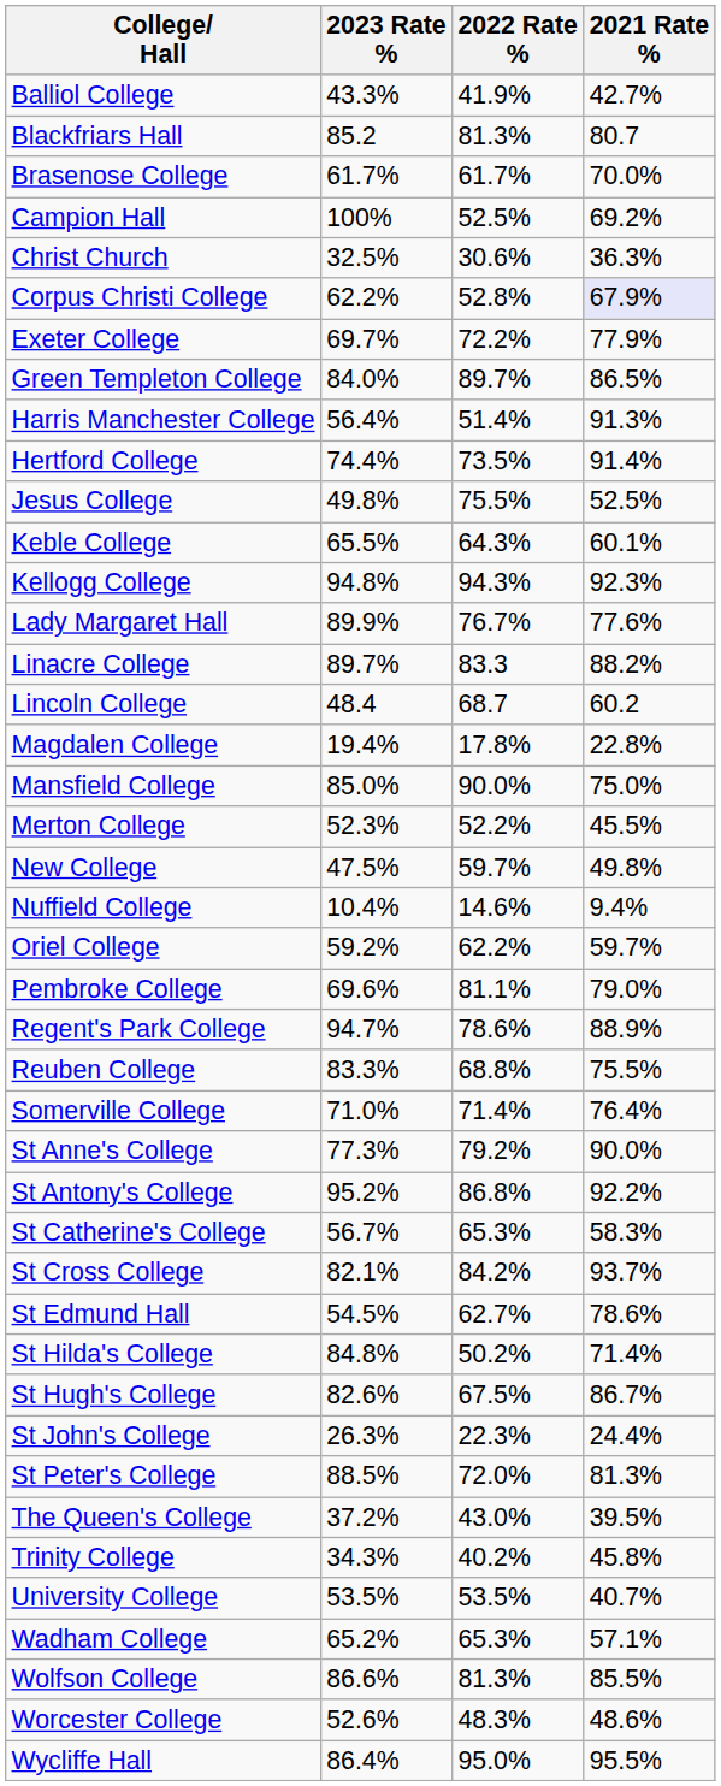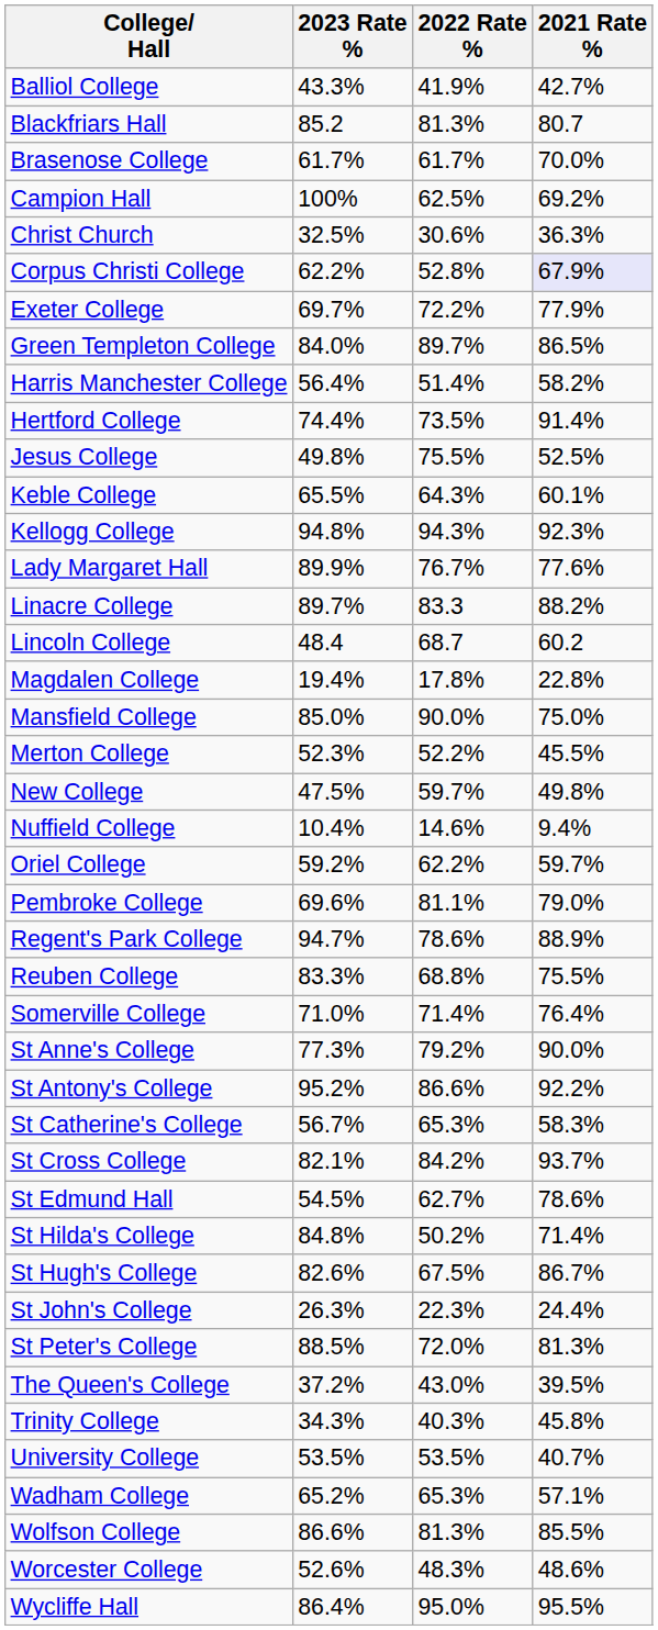 <table class="wikitable sortable">
 <tr>
 <th>College/<br>Hall</th>
 <th>2023 Rate<br>%</th>
 <th>2022 Rate<br>%</th>
 <th>2021 Rate<br>%</th>
 </tr>
 <tr>
 <td><a href='#'>Balliol College</a></td>
 <td>43.3%</td>
 <td>41.9%</td>
 <td>42.7%</td>
 </tr>
 <tr>
 <td><a href='#'>Blackfriars Hall</a></td>
 <td>85.2</td>
 <td>81.3%</td>
 <td>80.7</td>
 </tr>
 <tr>
 <td><a href='#'>Brasenose College</a></td>
 <td>61.7%</td>
 <td>61.7%</td>
 <td>70.0%</td>
 </tr>
 <tr>
 <td><a href='#'>Campion Hall</a></td>
 <td>100%</td>
-<td>52.5%</td>
+<td>62.5%</td>
 <td>69.2%</td>
 </tr>
 <tr>
 <td><a href='#'>Christ Church</a></td>
 <td>32.5%</td>
 <td>30.6%</td>
 <td>36.3%</td>
 </tr>
 <tr>
 <td><a href='#'>Corpus Christi College</a></td>
 <td>62.2%</td>
 <td>52.8%</td>
 <td style="background: lavender;">67.9%</td>
 </tr>
 <tr>
 <td><a href='#'>Exeter College</a></td>
 <td>69.7%</td>
 <td>72.2%</td>
 <td>77.9%</td>
 </tr>
 <tr>
 <td><a href='#'>Green Templeton College</a></td>
 <td>84.0%</td>
 <td>89.7%</td>
 <td>86.5%</td>
 </tr>
 <tr>
 <td><a href='#'>Harris Manchester College</a></td>
 <td>56.4%</td>
 <td>51.4%</td>
-<td>91.3%</td>
+<td>58.2%</td>
 </tr>
 <tr>
 <td><a href='#'>Hertford College</a></td>
 <td>74.4%</td>
 <td>73.5%</td>
 <td>91.4%</td>
 </tr>
 <tr>
 <td><a href='#'>Jesus College</a></td>
 <td>49.8%</td>
 <td>75.5%</td>
 <td>52.5%</td>
 </tr>
 <tr>
 <td><a href='#'>Keble College</a></td>
 <td>65.5%</td>
 <td>64.3%</td>
 <td>60.1%</td>
 </tr>
 <tr>
 <td><a href='#'>Kellogg College</a></td>
 <td>94.8%</td>
 <td>94.3%</td>
 <td>92.3%</td>
 </tr>
 <tr>
 <td><a href='#'>Lady Margaret Hall</a></td>
 <td>89.9%</td>
 <td>76.7%</td>
 <td>77.6%</td>
 </tr>
 <tr>
 <td><a href='#'>Linacre College</a></td>
 <td>89.7%</td>
 <td>83.3</td>
 <td>88.2%</td>
 </tr>
 <tr>
 <td><a href='#'>Lincoln College</a></td>
 <td>48.4</td>
 <td>68.7</td>
 <td>60.2</td>
 </tr>
 <tr>
 <td><a href='#'>Magdalen College</a></td>
 <td>19.4%</td>
 <td>17.8%</td>
 <td>22.8%</td>
 </tr>
 <tr>
 <td><a href='#'>Mansfield College</a></td>
 <td>85.0%</td>
 <td>90.0%</td>
 <td>75.0%</td>
 </tr>
 <tr>
 <td><a href='#'>Merton College</a></td>
 <td>52.3%</td>
 <td>52.2%</td>
 <td>45.5%</td>
 </tr>
 <tr>
 <td><a href='#'>New College</a></td>
 <td>47.5%</td>
 <td>59.7%</td>
 <td>49.8%</td>
 </tr>
 <tr>
 <td><a href='#'>Nuffield College</a></td>
 <td>10.4%</td>
 <td>14.6%</td>
 <td>9.4%</td>
 </tr>
 <tr>
 <td><a href='#'>Oriel College</a></td>
 <td>59.2%</td>
 <td>62.2%</td>
 <td>59.7%</td>
 </tr>
 <tr>
 <td><a href='#'>Pembroke College</a></td>
 <td>69.6%</td>
 <td>81.1%</td>
 <td>79.0%</td>
 </tr>
 <tr>
 <td><a href='#'>Regent's Park College</a></td>
 <td>94.7%</td>
 <td>78.6%</td>
 <td>88.9%</td>
 </tr>
 <tr>
 <td><a href='#'>Reuben College</a></td>
 <td>83.3%</td>
 <td>68.8%</td>
 <td>75.5%</td>
 </tr>
 <tr>
 <td><a href='#'>Somerville College</a></td>
 <td>71.0%</td>
 <td>71.4%</td>
 <td>76.4%</td>
 </tr>
 <tr>
 <td><a href='#'>St Anne's College</a></td>
 <td>77.3%</td>
 <td>79.2%</td>
 <td>90.0%</td>
 </tr>
 <tr>
 <td><a href='#'>St Antony's College</a></td>
 <td>95.2%</td>
-<td>86.8%</td>
+<td>86.6%</td>
 <td>92.2%</td>
 </tr>
 <tr>
 <td><a href='#'>St Catherine's College</a></td>
 <td>56.7%</td>
 <td>65.3%</td>
 <td>58.3%</td>
 </tr>
 <tr>
 <td><a href='#'>St Cross College</a></td>
 <td>82.1%</td>
 <td>84.2%</td>
 <td>93.7%</td>
 </tr>
 <tr>
 <td><a href='#'>St Edmund Hall</a></td>
 <td>54.5%</td>
 <td>62.7%</td>
 <td>78.6%</td>
 </tr>
 <tr>
 <td><a href='#'>St Hilda's College</a></td>
 <td>84.8%</td>
 <td>50.2%</td>
 <td>71.4%</td>
 </tr>
 <tr>
 <td><a href='#'>St Hugh's College</a></td>
 <td>82.6%</td>
 <td>67.5%</td>
 <td>86.7%</td>
 </tr>
 <tr>
 <td><a href='#'>St John's College</a></td>
 <td>26.3%</td>
 <td>22.3%</td>
 <td>24.4%</td>
 </tr>
 <tr>
 <td><a href='#'>St Peter's College</a></td>
 <td>88.5%</td>
 <td>72.0%</td>
 <td>81.3%</td>
 </tr>
 <tr>
 <td><a href='#'>The Queen's College</a></td>
 <td>37.2%</td>
 <td>43.0%</td>
 <td>39.5%</td>
 </tr>
 <tr>
 <td><a href='#'>Trinity College</a></td>
 <td>34.3%</td>
-<td>40.2%</td>
+<td>40.3%</td>
 <td>45.8%</td>
 </tr>
 <tr>
 <td><a href='#'>University College</a></td>
 <td>53.5%</td>
 <td>53.5%</td>
 <td>40.7%</td>
 </tr>
 <tr>
 <td><a href='#'>Wadham College</a></td>
 <td>65.2%</td>
 <td>65.3%</td>
 <td>57.1%</td>
 </tr>
 <tr>
 <td><a href='#'>Wolfson College</a></td>
 <td>86.6%</td>
 <td>81.3%</td>
 <td>85.5%</td>
 </tr>
 <tr>
 <td><a href='#'>Worcester College</a></td>
 <td>52.6%</td>
 <td>48.3%</td>
 <td>48.6%</td>
 </tr>
 <tr>
 <td><a href='#'>Wycliffe Hall</a></td>
 <td>86.4%</td>
 <td>95.0%</td>
 <td>95.5%</td>
 </tr>
 <tr>
 </tr>
 </table>
